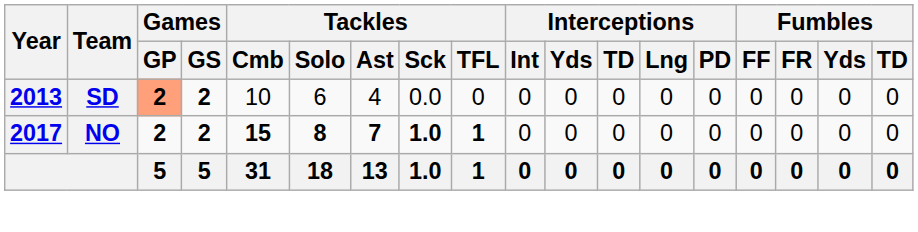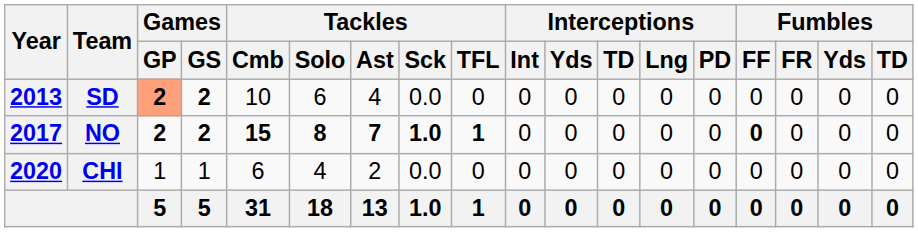 <table class="wikitable" style="text-align:center">
 <tr>
 <th rowspan="2">Year</th>
 <th rowspan="2">Team</th>
 <th colspan="2">Games</th>
 <th colspan="5">Tackles</th>
 <th colspan="5">Interceptions</th>
 <th colspan="4">Fumbles</th>
 </tr>
 <tr>
 <th>GP</th>
 <th>GS</th>
 <th>Cmb</th>
 <th>Solo</th>
 <th>Ast</th>
 <th>Sck</th>
 <th>TFL</th>
 <th>Int</th>
 <th>Yds</th>
 <th>TD</th>
 <th>Lng</th>
 <th>PD</th>
 <th>FF</th>
 <th>FR</th>
 <th>Yds</th>
 <th>TD</th>
 </tr>
 <tr>
 <th><a href='#'>2013</a></th>
 <th><a href='#'>SD</a></th>
 <td style="background: lightsalmon;"><strong>2</strong></td>
 <td><strong>2</strong></td>
 <td>10</td>
 <td>6</td>
 <td>4</td>
 <td>0.0</td>
 <td>0</td>
 <td>0</td>
 <td>0</td>
 <td>0</td>
 <td>0</td>
 <td>0</td>
 <td>0</td>
 <td>0</td>
 <td>0</td>
 <td>0</td>
 </tr>
 <tr>
 <th><a href='#'>2017</a></th>
 <th><a href='#'>NO</a></th>
 <td><strong>2</strong></td>
 <td><strong>2</strong></td>
 <td><strong>15</strong></td>
 <td><strong>8</strong></td>
 <td><strong>7</strong></td>
 <td><strong>1.0</strong></td>
 <td><strong>1</strong></td>
 <td>0</td>
 <td>0</td>
 <td>0</td>
 <td>0</td>
 <td>0</td>
+<td><strong>0</strong></td>
+<td>0</td>
+<td>0</td>
+<td>0</td>
+</tr>
+<tr>
+<th><a href='#'>2020</a></th>
+<th><a href='#'>CHI</a></th>
+<td>1</td>
+<td>1</td>
+<td>6</td>
+<td>4</td>
+<td>2</td>
+<td>0.0</td>
+<td>0</td>
+<td>0</td>
+<td>0</td>
+<td>0</td>
+<td>0</td>
+<td>0</td>
 <td>0</td>
 <td>0</td>
 <td>0</td>
 <td>0</td>
 </tr>
 <tr>
 <th colspan="2"></th>
 <th>5</th>
 <th>5</th>
 <th>31</th>
 <th>18</th>
 <th>13</th>
 <th>1.0</th>
 <th>1</th>
 <th>0</th>
 <th>0</th>
 <th>0</th>
 <th>0</th>
 <th>0</th>
 <th>0</th>
 <th>0</th>
 <th>0</th>
 <th>0</th>
 </tr>
 </table>
